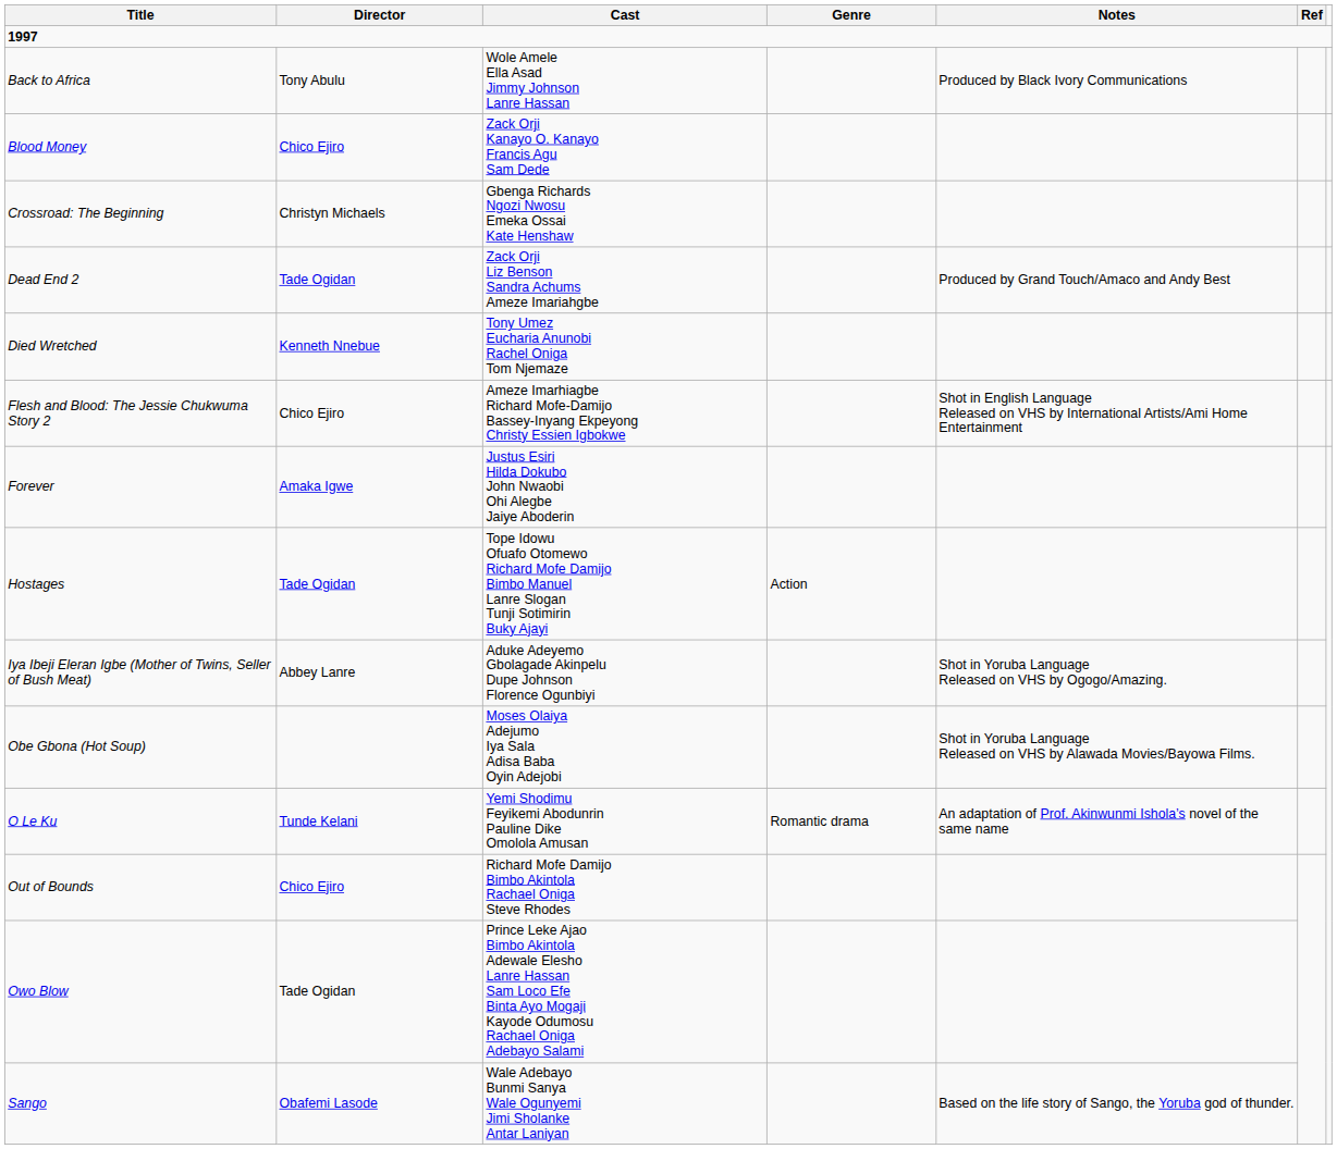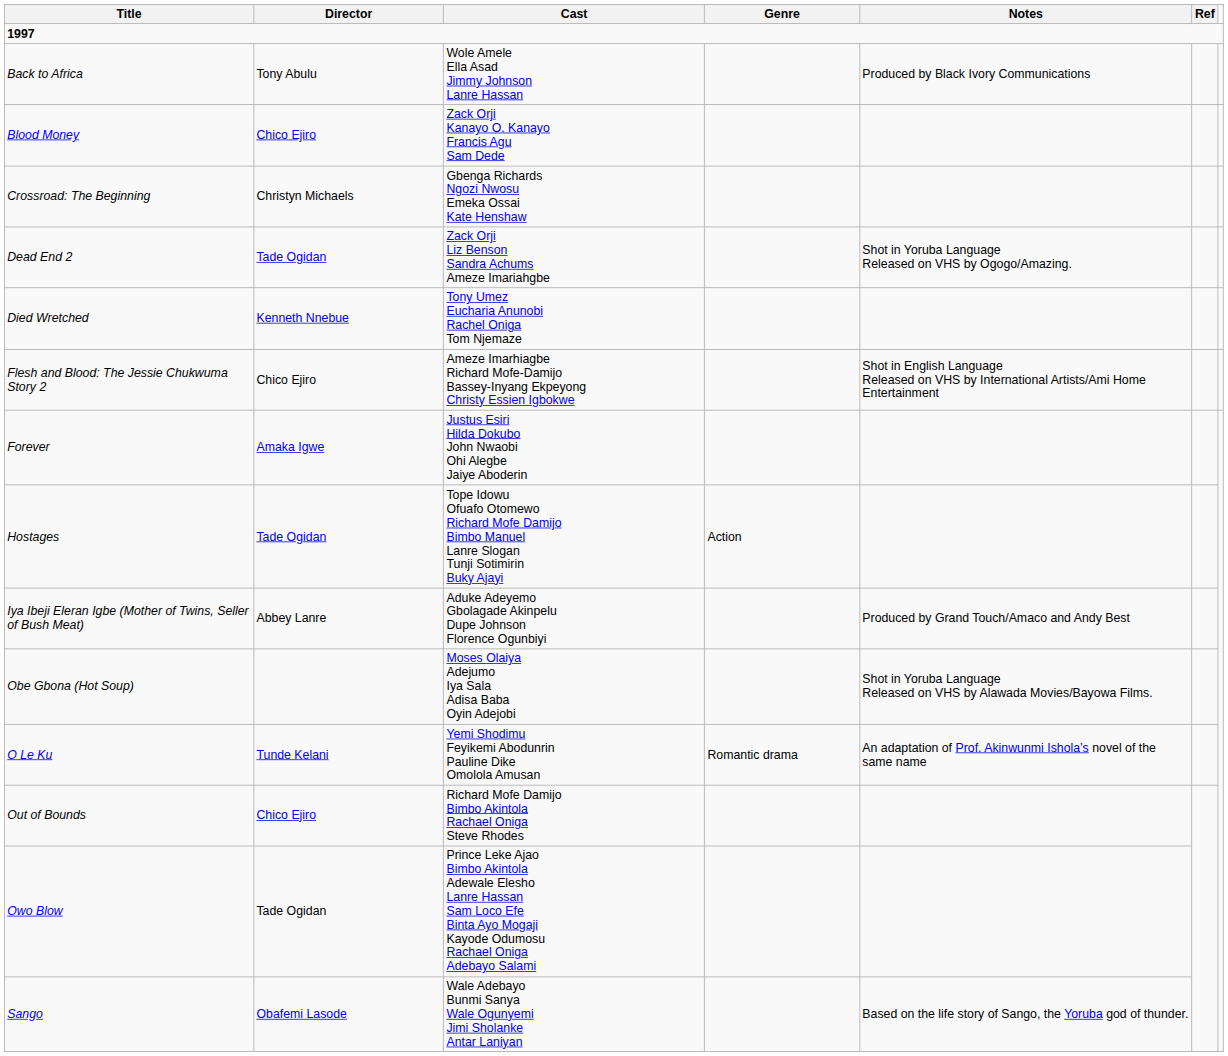 <table class="wikitable" width="100%">
 <tr>
 <th width="21%">Title</th>
 <th width="16%">Director</th>
 <th width="22%">Cast</th>
 <th width="13%">Genre</th>
 <th width="28%">Notes</th>
 <th>Ref</th>
 </tr>
 <tr>
 <td colspan="8" ><strong>1997</strong></td>
 </tr>
 <tr>
 <td><em>Back to Africa</em></td>
 <td>Tony Abulu</td>
 <td>Wole Amele<br>Ella Asad<br><a href='#'>Jimmy Johnson</a><br><a href='#'>Lanre Hassan</a></td>
 <td></td>
 <td>Produced by Black Ivory Communications</td>
 <td></td>
 <td></td>
 </tr>
 <tr>
 <td><em><a href='#'>Blood Money</a></em></td>
 <td><a href='#'>Chico Ejiro</a></td>
 <td><a href='#'>Zack Orji</a><br><a href='#'>Kanayo O. Kanayo</a><br><a href='#'>Francis Agu</a><br><a href='#'>Sam Dede</a></td>
 <td></td>
 <td></td>
 <td></td>
 <td></td>
 </tr>
 <tr>
 <td><em>Crossroad: The Beginning</em></td>
 <td>Christyn Michaels</td>
 <td>Gbenga Richards<br><a href='#'>Ngozi Nwosu</a><br>Emeka Ossai<br><a href='#'>Kate Henshaw</a></td>
 <td></td>
 <td></td>
 <td></td>
 <td></td>
 </tr>
 <tr>
 <td><em>Dead End 2</em></td>
 <td><a href='#'>Tade Ogidan</a></td>
 <td><a href='#'>Zack Orji</a><br><a href='#'>Liz Benson</a><br><a href='#'>Sandra Achums</a><br>Ameze Imariahgbe</td>
 <td></td>
-<td>Produced by Grand Touch/Amaco and Andy Best</td>
+<td>Shot in Yoruba Language<br>Released on VHS by Ogogo/Amazing.</td>
 <td></td>
 <td></td>
 </tr>
 <tr>
 <td><em>Died Wretched</em></td>
 <td><a href='#'>Kenneth Nnebue</a></td>
 <td><a href='#'>Tony Umez</a><br><a href='#'>Eucharia Anunobi</a><br><a href='#'>Rachel Oniga</a><br>Tom Njemaze</td>
 <td></td>
 <td></td>
 <td></td>
 <td></td>
 </tr>
 <tr>
 <td><em>Flesh and Blood: The Jessie Chukwuma Story 2</em></td>
 <td>Chico Ejiro</td>
 <td>Ameze Imarhiagbe<br>Richard Mofe-Damijo<br>Bassey-Inyang Ekpeyong<br><a href='#'>Christy Essien Igbokwe</a></td>
 <td></td>
 <td>Shot in English Language<br>Released on VHS by International Artists/Ami Home Entertainment</td>
 <td></td>
 <td></td>
 </tr>
 <tr>
 <td><em>Forever</em></td>
 <td><a href='#'>Amaka Igwe</a></td>
 <td><a href='#'>Justus Esiri</a><br><a href='#'>Hilda Dokubo</a><br>John Nwaobi<br>Ohi Alegbe<br>Jaiye Aboderin</td>
 <td></td>
 <td></td>
 <td></td>
 </tr>
 <tr>
 <td><em>Hostages</em></td>
 <td><a href='#'>Tade Ogidan</a></td>
 <td>Tope Idowu<br>Ofuafo Otomewo<br><a href='#'>Richard Mofe Damijo</a><br><a href='#'>Bimbo Manuel</a><br>Lanre Slogan<br>Tunji Sotimirin<br><a href='#'>Buky Ajayi</a></td>
 <td>Action</td>
 <td></td>
 <td></td>
 </tr>
 <tr>
 <td><em>Iya Ibeji Eleran Igbe (Mother of Twins, Seller of Bush Meat)</em></td>
 <td>Abbey Lanre</td>
 <td>Aduke Adeyemo<br>Gbolagade Akinpelu<br>Dupe Johnson<br>Florence Ogunbiyi</td>
 <td></td>
-<td>Shot in Yoruba Language<br>Released on VHS by Ogogo/Amazing.</td>
+<td>Produced by Grand Touch/Amaco and Andy Best</td>
 <td></td>
 </tr>
 <tr>
 <td><em>Obe Gbona (Hot Soup)</em></td>
 <td></td>
 <td><a href='#'>Moses Olaiya</a><br>Adejumo<br>Iya Sala<br>Adisa Baba<br>Oyin Adejobi</td>
 <td></td>
 <td>Shot in Yoruba Language<br>Released on VHS by Alawada Movies/Bayowa Films.</td>
 <td></td>
 </tr>
 <tr>
 <td><em><a href='#'>O Le Ku</a></em></td>
 <td><a href='#'>Tunde Kelani</a></td>
 <td><a href='#'>Yemi Shodimu</a><br>Feyikemi Abodunrin<br>Pauline Dike<br>Omolola Amusan</td>
 <td>Romantic drama</td>
 <td>An adaptation of <a href='#'>Prof. Akinwunmi Ishola’s</a> novel of the same name</td>
 <td></td>
 </tr>
 <tr>
 <td><em>Out of Bounds</em></td>
 <td><a href='#'>Chico Ejiro</a></td>
 <td>Richard Mofe Damijo<br><a href='#'>Bimbo Akintola</a><br><a href='#'>Rachael Oniga</a><br>Steve Rhodes</td>
 <td></td>
 <td></td>
 <td rowspan="3"></td>
 </tr>
 <tr>
 <td><em><a href='#'>Owo Blow</a></em></td>
 <td>Tade Ogidan</td>
 <td>Prince Leke Ajao<br><a href='#'>Bimbo Akintola</a><br>Adewale Elesho<br><a href='#'>Lanre Hassan</a><br><a href='#'>Sam Loco Efe</a><br><a href='#'>Binta Ayo Mogaji</a><br>Kayode Odumosu<br><a href='#'>Rachael Oniga</a><br><a href='#'>Adebayo Salami</a></td>
 <td></td>
 <td></td>
 </tr>
 <tr>
 <td><em><a href='#'>Sango</a></em></td>
 <td><a href='#'>Obafemi Lasode</a></td>
 <td>Wale Adebayo<br>Bunmi Sanya<br><a href='#'>Wale Ogunyemi</a><br><a href='#'>Jimi Sholanke</a><br><a href='#'>Antar Laniyan</a></td>
 <td></td>
 <td>Based on the life story of Sango, the <a href='#'>Yoruba</a> god of thunder.</td>
 </tr>
 </table>
